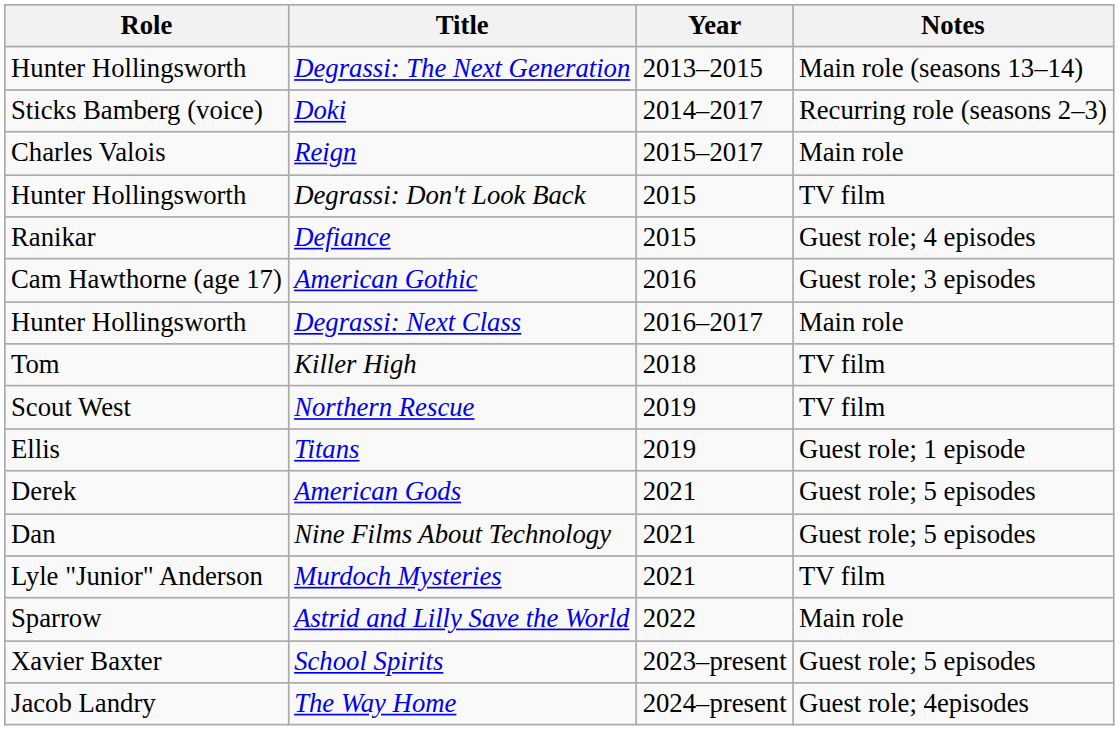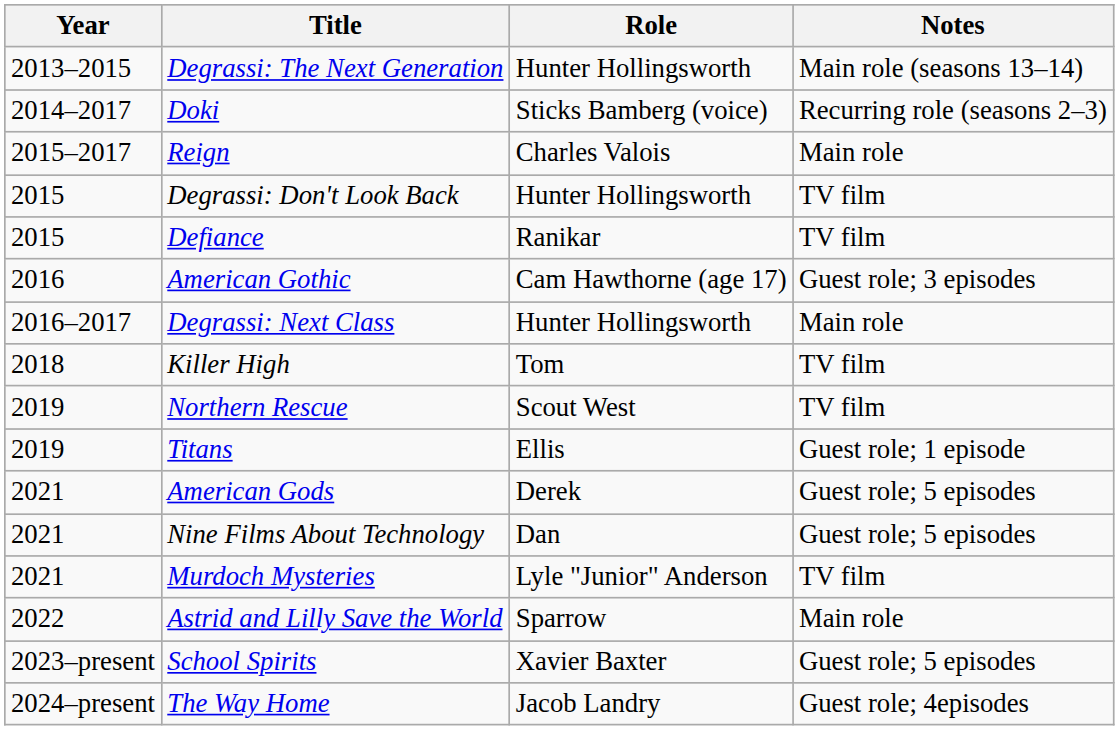 <table class="wikitable sortable">
 <tr>
+<th>Year</th>
+<th>Title</th>
 <th>Role</th>
-<th>Title</th>
-<th>Year</th>
 <th class="unsortable">Notes</th>
 </tr>
 <tr>
+<td>2013–2015</td>
+<td><em><a href='#'>Degrassi: The Next Generation</a></em></td>
 <td>Hunter Hollingsworth</td>
-<td><em><a href='#'>Degrassi: The Next Generation</a></em></td>
-<td>2013–2015</td>
 <td>Main role (seasons 13–14)</td>
 </tr>
 <tr>
+<td>2014–2017</td>
+<td><em><a href='#'>Doki</a></em></td>
 <td>Sticks Bamberg (voice)</td>
-<td><em><a href='#'>Doki</a></em></td>
-<td>2014–2017</td>
 <td>Recurring role (seasons 2–3)</td>
 </tr>
 <tr>
+<td>2015–2017</td>
+<td><em><a href='#'>Reign</a></em></td>
 <td>Charles Valois</td>
-<td><em><a href='#'>Reign</a></em></td>
-<td>2015–2017</td>
 <td>Main role</td>
 </tr>
 <tr>
+<td>2015</td>
+<td><em>Degrassi: Don't Look Back</em></td>
 <td>Hunter Hollingsworth</td>
-<td><em>Degrassi: Don't Look Back</em></td>
-<td>2015</td>
 <td>TV film</td>
 </tr>
 <tr>
+<td>2015</td>
+<td><em><a href='#'>Defiance</a></em></td>
 <td>Ranikar</td>
-<td><em><a href='#'>Defiance</a></em></td>
-<td>2015</td>
-<td>Guest role; 4 episodes</td>
+<td>TV film</td>
 </tr>
 <tr>
+<td>2016</td>
+<td><em><a href='#'>American Gothic</a></em></td>
 <td>Cam Hawthorne (age 17)</td>
-<td><em><a href='#'>American Gothic</a></em></td>
-<td>2016</td>
 <td>Guest role; 3 episodes</td>
 </tr>
 <tr>
+<td>2016–2017</td>
+<td><em><a href='#'>Degrassi: Next Class</a></em></td>
 <td>Hunter Hollingsworth</td>
-<td><em><a href='#'>Degrassi: Next Class</a></em></td>
-<td>2016–2017</td>
 <td>Main role</td>
 </tr>
 <tr>
+<td>2018</td>
+<td><em>Killer High</em></td>
 <td>Tom</td>
-<td><em>Killer High</em></td>
-<td>2018</td>
 <td>TV film</td>
 </tr>
 <tr>
+<td>2019</td>
+<td><em><a href='#'>Northern Rescue</a></em></td>
 <td>Scout West</td>
-<td><em><a href='#'>Northern Rescue</a></em></td>
-<td>2019</td>
 <td>TV film</td>
 </tr>
 <tr>
+<td>2019</td>
+<td><em><a href='#'>Titans</a></em></td>
 <td>Ellis</td>
-<td><em><a href='#'>Titans</a></em></td>
-<td>2019</td>
 <td>Guest role; 1 episode</td>
 </tr>
 <tr>
+<td>2021</td>
+<td><em><a href='#'>American Gods</a></em></td>
 <td>Derek</td>
-<td><em><a href='#'>American Gods</a></em></td>
-<td>2021</td>
 <td>Guest role; 5 episodes</td>
 </tr>
 <tr>
+<td>2021</td>
+<td><em>Nine Films About Technology</em></td>
 <td>Dan</td>
-<td><em>Nine Films About Technology</em></td>
-<td>2021</td>
 <td>Guest role; 5 episodes</td>
 </tr>
 <tr>
+<td>2021</td>
+<td><em><a href='#'>Murdoch Mysteries</a></em></td>
 <td>Lyle "Junior" Anderson</td>
-<td><em><a href='#'>Murdoch Mysteries</a></em></td>
-<td>2021</td>
 <td>TV film</td>
 </tr>
 <tr>
+<td>2022</td>
+<td><em><a href='#'>Astrid and Lilly Save the World</a></em></td>
 <td>Sparrow</td>
-<td><em><a href='#'>Astrid and Lilly Save the World</a></em></td>
-<td>2022</td>
 <td>Main role</td>
 </tr>
 <tr>
+<td>2023–present</td>
+<td><em><a href='#'>School Spirits</a></em></td>
 <td>Xavier Baxter</td>
-<td><em><a href='#'>School Spirits</a></em></td>
-<td>2023–present</td>
 <td>Guest role; 5 episodes</td>
 </tr>
 <tr>
+<td>2024–present</td>
+<td data-sort-value="Way Home, The"><em><a href='#'>The Way Home</a></em></td>
 <td>Jacob Landry</td>
-<td data-sort-value="Way Home, The"><em><a href='#'>The Way Home</a></em></td>
-<td>2024–present</td>
 <td>Guest role; 4episodes</td>
 </tr>
 </table>
